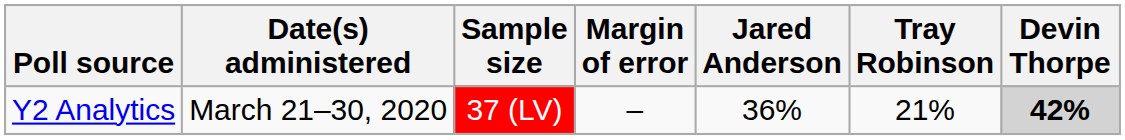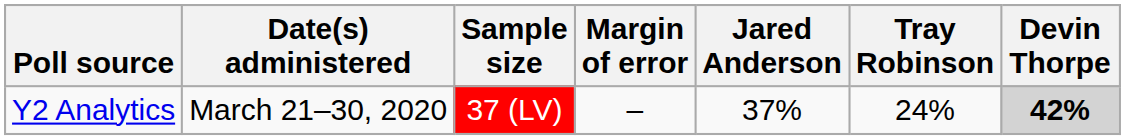 <table class="wikitable" style="font-size:90%;text-align:center;">
 <tr valign=bottom>
 <th>Poll source</th>
 <th>Date(s)<br>administered</th>
 <th>Sample<br>size</th>
 <th>Margin<br>of error</th>
 <th style="width:50px;">Jared<br>Anderson</th>
 <th style="width:50px;">Tray<br>Robinson</th>
 <th style="width:50px;">Devin<br>Thorpe</th>
 </tr>
 <tr>
 <td style="text-align:left;"><a href='#'>Y2 Analytics</a></td>
 <td>March 21–30, 2020</td>
 <td style="background: red; color: white;">37 (LV)</td>
 <td>–</td>
-<td>36%</td>
-<td>21%</td>
+<td>37%</td>
+<td>24%</td>
 <td style="background: lightgrey;"><strong>42%</strong></td>
 </tr>
 </table>
